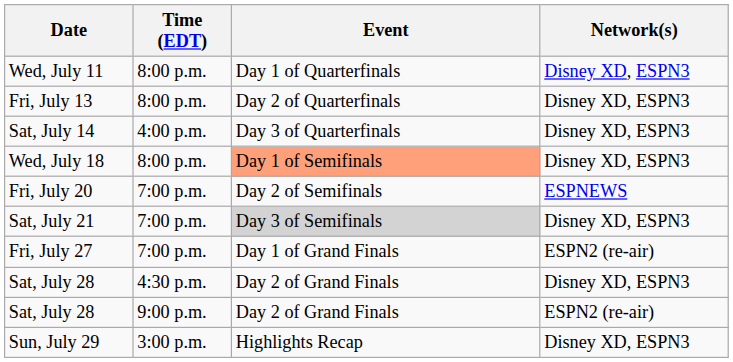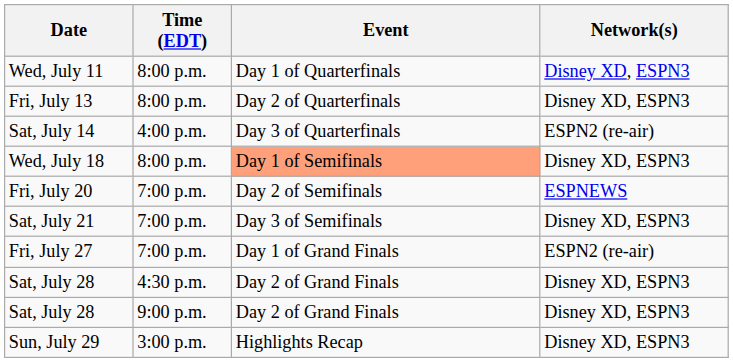 <table class="wikitable" style="font-size: 95%;">
 <tr>
 <th style="width: 100px;">Date</th>
 <th style="width:  75px;">Time (<a href='#'>EDT</a>)</th>
 <th style="width: 250px;">Event</th>
 <th style="width: 150px;">Network(s)</th>
 </tr>
 <tr>
 <td>Wed, July 11</td>
 <td>8:00 p.m.</td>
 <td>Day 1 of Quarterfinals</td>
 <td><a href='#'>Disney XD</a>, <a href='#'>ESPN3</a></td>
 </tr>
 <tr>
 <td>Fri, July 13</td>
 <td>8:00 p.m.</td>
 <td>Day 2 of Quarterfinals</td>
 <td>Disney XD, ESPN3</td>
 </tr>
 <tr>
 <td>Sat, July 14</td>
 <td>4:00 p.m.</td>
 <td>Day 3 of Quarterfinals</td>
-<td>Disney XD, ESPN3</td>
+<td>ESPN2 (re-air)</td>
 </tr>
 <tr>
 <td>Wed, July 18</td>
 <td>8:00 p.m.</td>
 <td style="background: lightsalmon;">Day 1 of Semifinals</td>
 <td>Disney XD, ESPN3</td>
 </tr>
 <tr>
 <td>Fri, July 20</td>
 <td>7:00 p.m.</td>
 <td>Day 2 of Semifinals</td>
 <td><a href='#'>ESPNEWS</a></td>
 </tr>
 <tr>
 <td>Sat, July 21</td>
 <td>7:00 p.m.</td>
-<td style="background: lightgrey;">Day 3 of Semifinals</td>
+<td>Day 3 of Semifinals</td>
 <td>Disney XD, ESPN3</td>
 </tr>
 <tr>
 <td>Fri, July 27</td>
 <td>7:00 p.m.</td>
 <td>Day 1 of Grand Finals</td>
 <td>ESPN2 (re-air)</td>
 </tr>
 <tr>
 <td>Sat, July 28</td>
 <td>4:30 p.m.</td>
 <td>Day 2 of Grand Finals</td>
 <td>Disney XD, ESPN3</td>
 </tr>
 <tr>
 <td>Sat, July 28</td>
 <td>9:00 p.m.</td>
 <td>Day 2 of Grand Finals</td>
-<td>ESPN2 (re-air)</td>
+<td>Disney XD, ESPN3</td>
 </tr>
 <tr>
 <td>Sun, July 29</td>
 <td>3:00 p.m.</td>
 <td>Highlights Recap</td>
 <td>Disney XD, ESPN3</td>
 </tr>
 </table>
